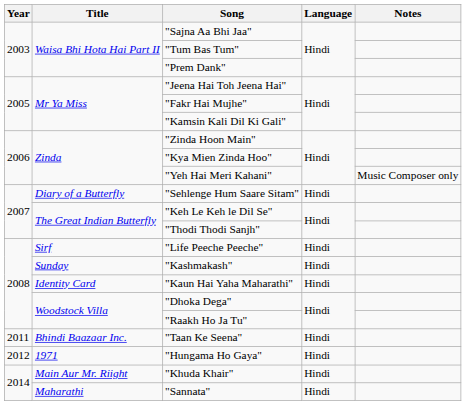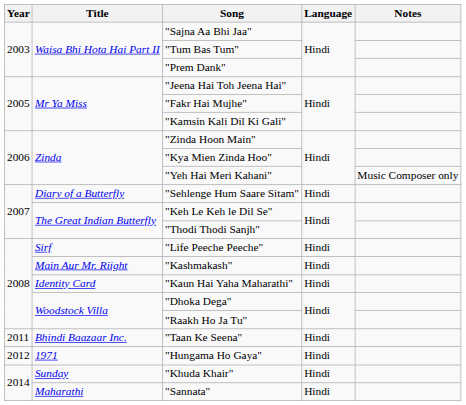 <table class="wikitable sortable">
 <tr>
 <th>Year</th>
 <th>Title</th>
 <th>Song</th>
 <th>Language</th>
 <th>Notes</th>
 </tr>
 <tr>
 <td rowspan="3">2003</td>
 <td rowspan="3"><em><a href='#'>Waisa Bhi Hota Hai Part II</a></em></td>
 <td>"Sajna Aa Bhi Jaa"</td>
 <td rowspan="3">Hindi</td>
 <td></td>
 </tr>
 <tr>
 <td>"Tum Bas Tum"</td>
 <td></td>
 </tr>
 <tr>
 <td>"Prem Dank"</td>
 <td></td>
 </tr>
 <tr>
 <td rowspan="3">2005</td>
 <td rowspan="3"><em><a href='#'>Mr Ya Miss</a></em></td>
 <td>"Jeena Hai Toh Jeena Hai"</td>
 <td rowspan="3">Hindi</td>
 <td></td>
 </tr>
 <tr>
 <td>"Fakr Hai Mujhe"</td>
 </tr>
 <tr>
 <td>"Kamsin Kali Dil Ki Gali"</td>
 <td></td>
 </tr>
 <tr>
 <td rowspan="3">2006</td>
 <td rowspan="3"><em><a href='#'>Zinda</a></em></td>
 <td>"Zinda Hoon Main"</td>
 <td rowspan="3">Hindi</td>
 <td></td>
 </tr>
 <tr>
 <td>"Kya Mien Zinda Hoo"</td>
 <td></td>
 </tr>
 <tr>
 <td>"Yeh Hai Meri Kahani"</td>
 <td>Music Composer only</td>
 </tr>
 <tr>
 <td rowspan="3">2007</td>
 <td><em><a href='#'>Diary of a Butterfly</a></em></td>
 <td>"Sehlenge Hum Saare Sitam"</td>
 <td>Hindi</td>
 <td></td>
 </tr>
 <tr>
 <td rowspan="2"><em><a href='#'>The Great Indian Butterfly</a></em></td>
 <td>"Keh Le Keh le Dil Se"</td>
 <td rowspan="2">Hindi</td>
 <td></td>
 </tr>
 <tr>
 <td>"Thodi Thodi Sanjh"</td>
 <td></td>
 </tr>
 <tr>
 <td rowspan="5">2008</td>
 <td><em><a href='#'>Sirf</a></em></td>
 <td>"Life Peeche Peeche"</td>
 <td>Hindi</td>
 <td></td>
 </tr>
 <tr>
-<td><em><a href='#'>Sunday</a></em></td>
+<td><em><a href='#'>Main Aur Mr. Riight</a></em></td>
 <td>"Kashmakash"</td>
 <td>Hindi</td>
 <td></td>
 </tr>
 <tr>
 <td><em><a href='#'>Identity Card</a></em></td>
 <td>"Kaun Hai Yaha Maharathi"</td>
 <td>Hindi</td>
 <td></td>
 </tr>
 <tr>
 <td rowspan="2"><em><a href='#'>Woodstock Villa</a></em></td>
 <td>"Dhoka Dega"</td>
 <td rowspan="2">Hindi</td>
 <td></td>
 </tr>
 <tr>
 <td>"Raakh Ho Ja Tu"</td>
 <td></td>
 </tr>
 <tr>
 <td>2011</td>
 <td><em><a href='#'>Bhindi Baazaar Inc.</a></em></td>
 <td>"Taan Ke Seena"</td>
 <td>Hindi</td>
 <td></td>
 </tr>
 <tr>
 <td>2012</td>
 <td><em><a href='#'>1971</a></em></td>
 <td>"Hungama Ho Gaya"</td>
 <td>Hindi</td>
 <td></td>
 </tr>
 <tr>
 <td rowspan="2">2014</td>
-<td><em><a href='#'>Main Aur Mr. Riight</a></em></td>
+<td><em><a href='#'>Sunday</a></em></td>
 <td>"Khuda Khair"</td>
 <td>Hindi</td>
 <td></td>
 </tr>
 <tr>
 <td><em><a href='#'>Maharathi</a></em></td>
 <td>"Sannata"</td>
 <td>Hindi</td>
 <td></td>
 </tr>
 </table>
